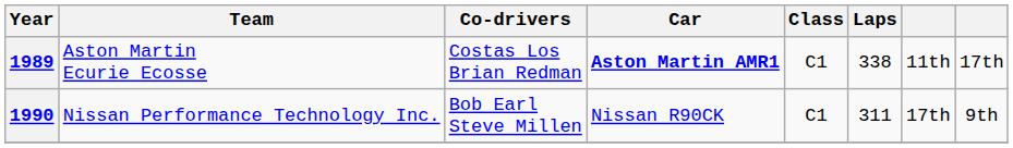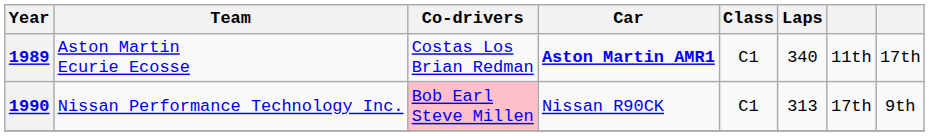 <table class="wikitable" style="text-align:center; font-size:90%">
 <tr>
 <th>Year</th>
 <th>Team</th>
 <th>Co-drivers</th>
 <th>Car</th>
 <th>Class</th>
 <th>Laps</th>
 <th></th>
 <th></th>
 </tr>
 <tr>
 <th><a href='#'>1989</a></th>
 <td align="left"> <a href='#'>Aston Martin</a><br> <a href='#'>Ecurie Ecosse</a></td>
 <td align="left"> <a href='#'>Costas Los</a><br> <a href='#'>Brian Redman</a></td>
 <td align="left"><strong><a href='#'>Aston Martin AMR1</a></strong></td>
 <td>C1</td>
-<td>338</td>
+<td>340</td>
 <td>11th</td>
 <td>17th</td>
 </tr>
 <tr>
 <th><a href='#'>1990</a></th>
 <td align="left"> <a href='#'>Nissan Performance Technology Inc.</a></td>
-<td align="left"> <a href='#'>Bob Earl</a><br> <a href='#'>Steve Millen</a></td>
+<td align="left" style="background: pink;"> <a href='#'>Bob Earl</a><br> <a href='#'>Steve Millen</a></td>
 <td align="left"><a href='#'>Nissan R90CK</a></td>
 <td>C1</td>
-<td>311</td>
+<td>313</td>
 <td>17th</td>
 <td>9th</td>
 </tr>
 <tr>
 </tr>
 </table>
